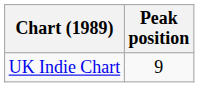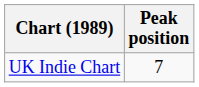 <table class="wikitable sortable">
 <tr>
 <th scope="col">Chart (1989)</th>
 <th scope="col">Peak<br>position</th>
 </tr>
 <tr>
 <td><a href='#'>UK Indie Chart</a></td>
-<td style="text-align:center;">9</td>
+<td style="text-align:center;">7</td>
 </tr>
 </table>
